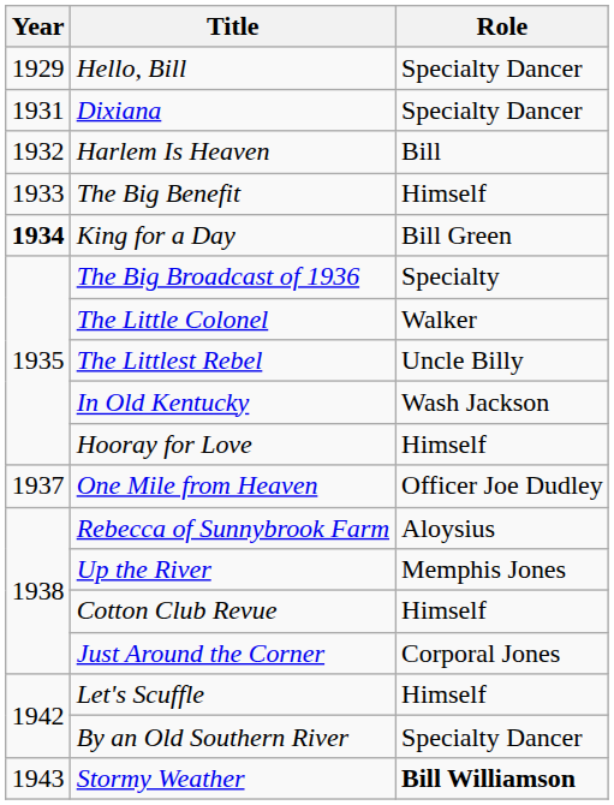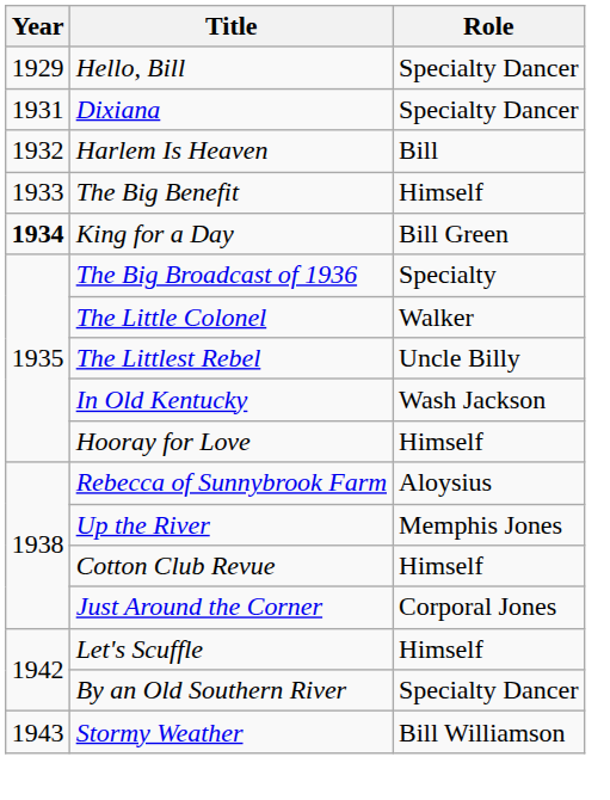 <table class="wikitable">
 <tr>
 <th>Year</th>
 <th>Title</th>
 <th>Role</th>
 </tr>
 <tr>
 <td>1929</td>
 <td><em>Hello, Bill</em></td>
 <td>Specialty Dancer</td>
 </tr>
 <tr>
 <td>1931</td>
 <td><em><a href='#'>Dixiana</a></em></td>
 <td>Specialty Dancer</td>
 </tr>
 <tr>
 <td>1932</td>
 <td><em>Harlem Is Heaven</em></td>
 <td>Bill</td>
 </tr>
 <tr>
 <td>1933</td>
 <td><em>The Big Benefit</em></td>
 <td>Himself</td>
 </tr>
 <tr>
 <td><strong>1934</strong></td>
 <td><em>King for a Day</em></td>
 <td>Bill Green</td>
 </tr>
 <tr>
 <td rowspan=5>1935</td>
 <td><em><a href='#'>The Big Broadcast of 1936</a></em></td>
 <td>Specialty</td>
 </tr>
 <tr>
 <td><em><a href='#'>The Little Colonel</a></em></td>
 <td>Walker</td>
 </tr>
 <tr>
 <td><em><a href='#'>The Littlest Rebel</a></em></td>
 <td>Uncle Billy</td>
 </tr>
 <tr>
 <td><em><a href='#'>In Old Kentucky</a></em></td>
 <td>Wash Jackson</td>
 </tr>
 <tr>
 <td><em>Hooray for Love</em></td>
 <td>Himself</td>
 </tr>
 <tr>
-<td>1937</td>
-<td><em><a href='#'>One Mile from Heaven</a></em></td>
-<td>Officer Joe Dudley</td>
-</tr>
-<tr>
 <td rowspan=4>1938</td>
 <td><em><a href='#'>Rebecca of Sunnybrook Farm</a></em></td>
 <td>Aloysius</td>
 </tr>
 <tr>
 <td><em><a href='#'>Up the River</a></em></td>
 <td>Memphis Jones</td>
 </tr>
 <tr>
 <td><em>Cotton Club Revue</em></td>
 <td>Himself</td>
 </tr>
 <tr>
 <td><em><a href='#'>Just Around the Corner</a></em></td>
 <td>Corporal Jones</td>
 </tr>
 <tr>
 <td rowspan=2>1942</td>
 <td><em>Let's Scuffle</em></td>
 <td>Himself</td>
 </tr>
 <tr>
 <td><em>By an Old Southern River</em></td>
 <td>Specialty Dancer</td>
 </tr>
 <tr>
 <td>1943</td>
 <td><em><a href='#'>Stormy Weather</a></em></td>
-<td><strong>Bill Williamson</strong></td>
+<td>Bill Williamson</td>
 </tr>
 </table>
